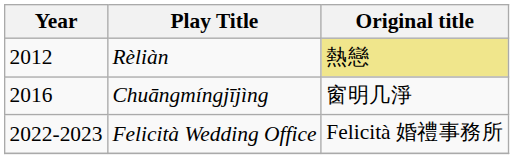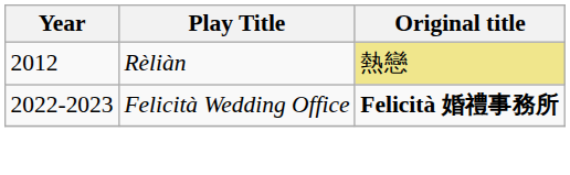 <table class = "wikitable sortable">
 <tr>
 <th>Year</th>
 <th>Play Title</th>
 <th>Original title</th>
 </tr>
 <tr>
 <td>2012</td>
 <td><em>Rèliàn</em></td>
 <td style="background: khaki;">熱戀</td>
 </tr>
 <tr>
-<td>2016</td>
-<td><em>Chuāngmíngjījìng</em></td>
-<td>窗明几淨</td>
-</tr>
-<tr>
 <td>2022-2023</td>
 <td><em>Felicità Wedding Office</em></td>
-<td>Felicità 婚禮事務所</td>
+<td><strong>Felicità 婚禮事務所</strong></td>
 </tr>
 <tr>
 </tr>
 </table>
